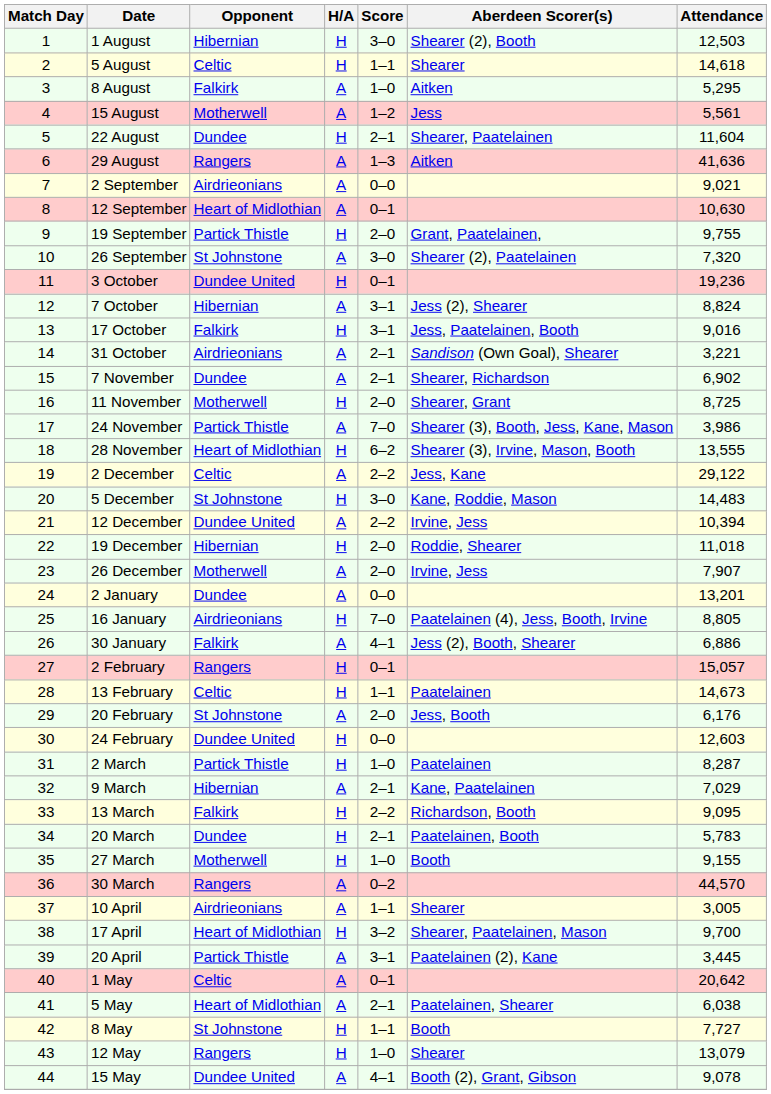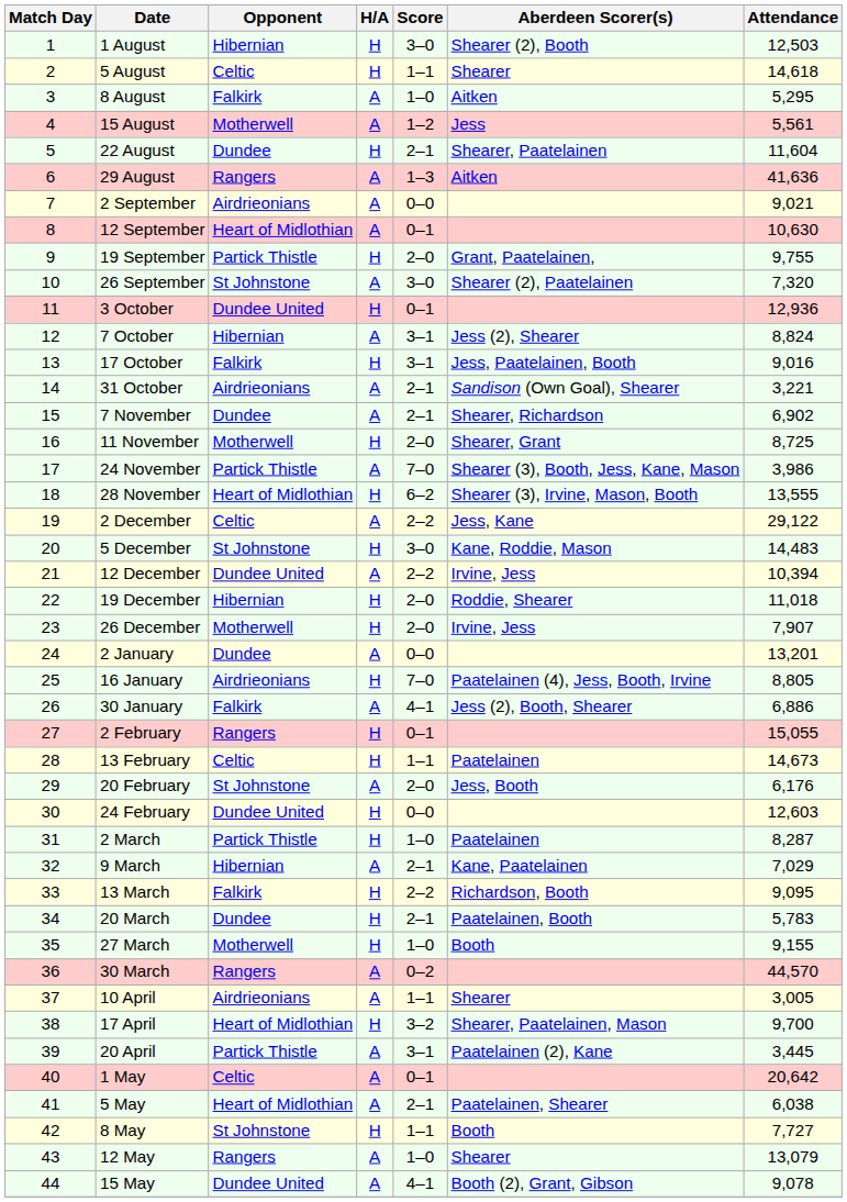 <table class="wikitable" style="text-align:center">
 <tr>
 <th>Match Day</th>
 <th>Date</th>
 <th>Opponent</th>
 <th>H/A</th>
 <th>Score</th>
 <th>Aberdeen Scorer(s)</th>
 <th>Attendance</th>
 </tr>
 <tr bgcolor=#EEFFEE>
 <td>1</td>
 <td align=left>1 August</td>
 <td align=left><a href='#'>Hibernian</a></td>
 <td><a href='#'>H</a></td>
 <td>3–0</td>
 <td align=left><a href='#'>Shearer</a> (2), <a href='#'>Booth</a></td>
 <td>12,503</td>
 </tr>
 <tr bgcolor=#FFFFDD>
 <td>2</td>
 <td align=left>5 August</td>
 <td align=left><a href='#'>Celtic</a></td>
 <td><a href='#'>H</a></td>
 <td>1–1</td>
 <td align=left><a href='#'>Shearer</a></td>
 <td>14,618</td>
 </tr>
 <tr bgcolor=#EEFFEE>
 <td>3</td>
 <td align=left>8 August</td>
 <td align=left><a href='#'>Falkirk</a></td>
 <td><a href='#'>A</a></td>
 <td>1–0</td>
 <td align=left><a href='#'>Aitken</a></td>
 <td>5,295</td>
 </tr>
 <tr bgcolor=#FFCCCC>
 <td>4</td>
 <td align=left>15 August</td>
 <td align=left><a href='#'>Motherwell</a></td>
 <td><a href='#'>A</a></td>
 <td>1–2</td>
 <td align=left><a href='#'>Jess</a></td>
 <td>5,561</td>
 </tr>
 <tr bgcolor=#EEFFEE>
 <td>5</td>
 <td align=left>22 August</td>
 <td align=left><a href='#'>Dundee</a></td>
 <td><a href='#'>H</a></td>
 <td>2–1</td>
 <td align=left><a href='#'>Shearer</a>, <a href='#'>Paatelainen</a></td>
 <td>11,604</td>
 </tr>
 <tr bgcolor=#FFCCCC>
 <td>6</td>
 <td align=left>29 August</td>
 <td align=left><a href='#'>Rangers</a></td>
 <td><a href='#'>A</a></td>
 <td>1–3</td>
 <td align=left><a href='#'>Aitken</a></td>
 <td>41,636</td>
 </tr>
 <tr bgcolor=#FFFFDD>
 <td>7</td>
 <td align=left>2 September</td>
 <td align=left><a href='#'>Airdrieonians</a></td>
 <td><a href='#'>A</a></td>
 <td>0–0</td>
 <td align=left></td>
 <td>9,021</td>
 </tr>
 <tr bgcolor=#FFCCCC>
 <td>8</td>
 <td align=left>12 September</td>
 <td align=left><a href='#'>Heart of Midlothian</a></td>
 <td><a href='#'>A</a></td>
 <td>0–1</td>
 <td align=left></td>
 <td>10,630</td>
 </tr>
 <tr bgcolor=#EEFFEE>
 <td>9</td>
 <td align=left>19 September</td>
 <td align=left><a href='#'>Partick Thistle</a></td>
 <td><a href='#'>H</a></td>
 <td>2–0</td>
 <td align=left><a href='#'>Grant</a>, <a href='#'>Paatelainen</a>,</td>
 <td>9,755</td>
 </tr>
 <tr bgcolor=#EEFFEE>
 <td>10</td>
 <td align=left>26 September</td>
 <td align=left><a href='#'>St Johnstone</a></td>
 <td><a href='#'>A</a></td>
 <td>3–0</td>
 <td align=left><a href='#'>Shearer</a> (2), <a href='#'>Paatelainen</a></td>
 <td>7,320</td>
 </tr>
 <tr bgcolor=#FFCCCC>
 <td>11</td>
 <td align=left>3 October</td>
 <td align=left><a href='#'>Dundee United</a></td>
 <td><a href='#'>H</a></td>
 <td>0–1</td>
 <td align=left></td>
-<td>19,236</td>
+<td>12,936</td>
 </tr>
 <tr bgcolor=#EEFFEE>
 <td>12</td>
 <td align=left>7 October</td>
 <td align=left><a href='#'>Hibernian</a></td>
 <td><a href='#'>A</a></td>
 <td>3–1</td>
 <td align=left><a href='#'>Jess</a> (2), <a href='#'>Shearer</a></td>
 <td>8,824</td>
 </tr>
 <tr bgcolor=#EEFFEE>
 <td>13</td>
 <td align=left>17 October</td>
 <td align=left><a href='#'>Falkirk</a></td>
 <td><a href='#'>H</a></td>
 <td>3–1</td>
 <td align=left><a href='#'>Jess</a>, <a href='#'>Paatelainen</a>, <a href='#'>Booth</a></td>
 <td>9,016</td>
 </tr>
 <tr bgcolor=#EEFFEE>
 <td>14</td>
 <td align=left>31 October</td>
 <td align=left><a href='#'>Airdrieonians</a></td>
 <td><a href='#'>A</a></td>
 <td>2–1</td>
 <td align=left><em><a href='#'>Sandison</a></em> (Own Goal), <a href='#'>Shearer</a></td>
 <td>3,221</td>
 </tr>
 <tr bgcolor=#EEFFEE>
 <td>15</td>
 <td align=left>7 November</td>
 <td align=left><a href='#'>Dundee</a></td>
 <td><a href='#'>A</a></td>
 <td>2–1</td>
 <td align=left><a href='#'>Shearer</a>, <a href='#'>Richardson</a></td>
 <td>6,902</td>
 </tr>
 <tr bgcolor=#EEFFEE>
 <td>16</td>
 <td align=left>11 November</td>
 <td align=left><a href='#'>Motherwell</a></td>
 <td><a href='#'>H</a></td>
 <td>2–0</td>
 <td align=left><a href='#'>Shearer</a>, <a href='#'>Grant</a></td>
 <td>8,725</td>
 </tr>
 <tr bgcolor=#EEFFEE>
 <td>17</td>
 <td align=left>24 November</td>
 <td align=left><a href='#'>Partick Thistle</a></td>
 <td><a href='#'>A</a></td>
 <td>7–0</td>
 <td align=left><a href='#'>Shearer</a> (3), <a href='#'>Booth</a>, <a href='#'>Jess</a>, <a href='#'>Kane</a>, <a href='#'>Mason</a></td>
 <td>3,986</td>
 </tr>
 <tr bgcolor=#EEFFEE>
 <td>18</td>
 <td align=left>28 November</td>
 <td align=left><a href='#'>Heart of Midlothian</a></td>
 <td><a href='#'>H</a></td>
 <td>6–2</td>
 <td align=left><a href='#'>Shearer</a> (3), <a href='#'>Irvine</a>, <a href='#'>Mason</a>, <a href='#'>Booth</a></td>
 <td>13,555</td>
 </tr>
 <tr bgcolor=#FFFFDD>
 <td>19</td>
 <td align=left>2 December</td>
 <td align=left><a href='#'>Celtic</a></td>
 <td><a href='#'>A</a></td>
 <td>2–2</td>
 <td align=left><a href='#'>Jess</a>, <a href='#'>Kane</a></td>
 <td>29,122</td>
 </tr>
 <tr bgcolor=#EEFFEE>
 <td>20</td>
 <td align=left>5 December</td>
 <td align=left><a href='#'>St Johnstone</a></td>
 <td><a href='#'>H</a></td>
 <td>3–0</td>
 <td align=left><a href='#'>Kane</a>, <a href='#'>Roddie</a>, <a href='#'>Mason</a></td>
 <td>14,483</td>
 </tr>
 <tr bgcolor=#FFFFDD>
 <td>21</td>
 <td align=left>12 December</td>
 <td align=left><a href='#'>Dundee United</a></td>
 <td><a href='#'>A</a></td>
 <td>2–2</td>
 <td align=left><a href='#'>Irvine</a>, <a href='#'>Jess</a></td>
 <td>10,394</td>
 </tr>
 <tr bgcolor=#EEFFEE>
 <td>22</td>
 <td align=left>19 December</td>
 <td align=left><a href='#'>Hibernian</a></td>
 <td><a href='#'>H</a></td>
 <td>2–0</td>
 <td align=left><a href='#'>Roddie</a>, <a href='#'>Shearer</a></td>
 <td>11,018</td>
 </tr>
 <tr bgcolor=#EEFFEE>
 <td>23</td>
 <td align=left>26 December</td>
 <td align=left><a href='#'>Motherwell</a></td>
-<td><a href='#'>A</a></td>
+<td><a href='#'>H</a></td>
 <td>2–0</td>
 <td align=left><a href='#'>Irvine</a>, <a href='#'>Jess</a></td>
 <td>7,907</td>
 </tr>
 <tr bgcolor=#FFFFDD>
 <td>24</td>
 <td align=left>2 January</td>
 <td align=left><a href='#'>Dundee</a></td>
 <td><a href='#'>A</a></td>
 <td>0–0</td>
 <td align=left></td>
 <td>13,201</td>
 </tr>
 <tr bgcolor=#EEFFEE>
 <td>25</td>
 <td align=left>16 January</td>
 <td align=left><a href='#'>Airdrieonians</a></td>
 <td><a href='#'>H</a></td>
 <td>7–0</td>
 <td align=left><a href='#'>Paatelainen</a> (4), <a href='#'>Jess</a>, <a href='#'>Booth</a>, <a href='#'>Irvine</a></td>
 <td>8,805</td>
 </tr>
 <tr bgcolor=#EEFFEE>
 <td>26</td>
 <td align=left>30 January</td>
 <td align=left><a href='#'>Falkirk</a></td>
 <td><a href='#'>A</a></td>
 <td>4–1</td>
 <td align=left><a href='#'>Jess</a> (2), <a href='#'>Booth</a>, <a href='#'>Shearer</a></td>
 <td>6,886</td>
 </tr>
 <tr bgcolor=#FFCCCC>
 <td>27</td>
 <td align=left>2 February</td>
 <td align=left><a href='#'>Rangers</a></td>
 <td><a href='#'>H</a></td>
 <td>0–1</td>
 <td align=left></td>
-<td>15,057</td>
+<td>15,055</td>
 </tr>
 <tr bgcolor=#FFFFDD>
 <td>28</td>
 <td align=left>13 February</td>
 <td align=left><a href='#'>Celtic</a></td>
 <td><a href='#'>H</a></td>
 <td>1–1</td>
 <td align=left><a href='#'>Paatelainen</a></td>
 <td>14,673</td>
 </tr>
 <tr bgcolor=#EEFFEE>
 <td>29</td>
 <td align=left>20 February</td>
 <td align=left><a href='#'>St Johnstone</a></td>
 <td><a href='#'>A</a></td>
 <td>2–0</td>
 <td align=left><a href='#'>Jess</a>, <a href='#'>Booth</a></td>
 <td>6,176</td>
 </tr>
 <tr bgcolor=#FFFFDD>
 <td>30</td>
 <td align=left>24 February</td>
 <td align=left><a href='#'>Dundee United</a></td>
 <td><a href='#'>H</a></td>
 <td>0–0</td>
 <td align=left></td>
 <td>12,603</td>
 </tr>
 <tr bgcolor=#EEFFEE>
 <td>31</td>
 <td align=left>2 March</td>
 <td align=left><a href='#'>Partick Thistle</a></td>
 <td><a href='#'>H</a></td>
 <td>1–0</td>
 <td align=left><a href='#'>Paatelainen</a></td>
 <td>8,287</td>
 </tr>
 <tr bgcolor=#EEFFEE>
 <td>32</td>
 <td align=left>9 March</td>
 <td align=left><a href='#'>Hibernian</a></td>
 <td><a href='#'>A</a></td>
 <td>2–1</td>
 <td align=left><a href='#'>Kane</a>, <a href='#'>Paatelainen</a></td>
 <td>7,029</td>
 </tr>
 <tr bgcolor=#FFFFDD>
 <td>33</td>
 <td align=left>13 March</td>
 <td align=left><a href='#'>Falkirk</a></td>
 <td><a href='#'>H</a></td>
 <td>2–2</td>
 <td align=left><a href='#'>Richardson</a>, <a href='#'>Booth</a></td>
 <td>9,095</td>
 </tr>
 <tr bgcolor=#EEFFEE>
 <td>34</td>
 <td align=left>20 March</td>
 <td align=left><a href='#'>Dundee</a></td>
 <td><a href='#'>H</a></td>
 <td>2–1</td>
 <td align=left><a href='#'>Paatelainen</a>, <a href='#'>Booth</a></td>
 <td>5,783</td>
 </tr>
 <tr bgcolor=#EEFFEE>
 <td>35</td>
 <td align=left>27 March</td>
 <td align=left><a href='#'>Motherwell</a></td>
 <td><a href='#'>H</a></td>
 <td>1–0</td>
 <td align=left><a href='#'>Booth</a></td>
 <td>9,155</td>
 </tr>
 <tr bgcolor=#FFCCCC>
 <td>36</td>
 <td align=left>30 March</td>
 <td align=left><a href='#'>Rangers</a></td>
 <td><a href='#'>A</a></td>
 <td>0–2</td>
 <td align=left></td>
 <td>44,570</td>
 </tr>
 <tr bgcolor=#FFFFDD>
 <td>37</td>
 <td align=left>10 April</td>
 <td align=left><a href='#'>Airdrieonians</a></td>
 <td><a href='#'>A</a></td>
 <td>1–1</td>
 <td align=left><a href='#'>Shearer</a></td>
 <td>3,005</td>
 </tr>
 <tr bgcolor=#EEFFEE>
 <td>38</td>
 <td align=left>17 April</td>
 <td align=left><a href='#'>Heart of Midlothian</a></td>
 <td><a href='#'>H</a></td>
 <td>3–2</td>
 <td align=left><a href='#'>Shearer</a>, <a href='#'>Paatelainen</a>, <a href='#'>Mason</a></td>
 <td>9,700</td>
 </tr>
 <tr bgcolor=#EEFFEE>
 <td>39</td>
 <td align=left>20 April</td>
 <td align=left><a href='#'>Partick Thistle</a></td>
 <td><a href='#'>A</a></td>
 <td>3–1</td>
 <td align=left><a href='#'>Paatelainen</a> (2), <a href='#'>Kane</a></td>
 <td>3,445</td>
 </tr>
 <tr bgcolor=#FFCCCC>
 <td>40</td>
 <td align=left>1 May</td>
 <td align=left><a href='#'>Celtic</a></td>
 <td><a href='#'>A</a></td>
 <td>0–1</td>
 <td align=left></td>
 <td>20,642</td>
 </tr>
 <tr bgcolor=#EEFFEE>
 <td>41</td>
 <td align=left>5 May</td>
 <td align=left><a href='#'>Heart of Midlothian</a></td>
 <td><a href='#'>A</a></td>
 <td>2–1</td>
 <td align=left><a href='#'>Paatelainen</a>, <a href='#'>Shearer</a></td>
 <td>6,038</td>
 </tr>
 <tr bgcolor=#FFFFDD>
 <td>42</td>
 <td align=left>8 May</td>
 <td align=left><a href='#'>St Johnstone</a></td>
 <td><a href='#'>H</a></td>
 <td>1–1</td>
 <td align=left><a href='#'>Booth</a></td>
 <td>7,727</td>
 </tr>
 <tr bgcolor=#EEFFEE>
 <td>43</td>
 <td align=left>12 May</td>
 <td align=left><a href='#'>Rangers</a></td>
-<td><a href='#'>H</a></td>
+<td><a href='#'>A</a></td>
 <td>1–0</td>
 <td align=left><a href='#'>Shearer</a></td>
 <td>13,079</td>
 </tr>
 <tr bgcolor=#EEFFEE>
 <td>44</td>
 <td align=left>15 May</td>
 <td align=left><a href='#'>Dundee United</a></td>
 <td><a href='#'>A</a></td>
 <td>4–1</td>
 <td align=left><a href='#'>Booth</a> (2), <a href='#'>Grant</a>, <a href='#'>Gibson</a></td>
 <td>9,078</td>
 </tr>
 <tr>
 </tr>
 </table>
